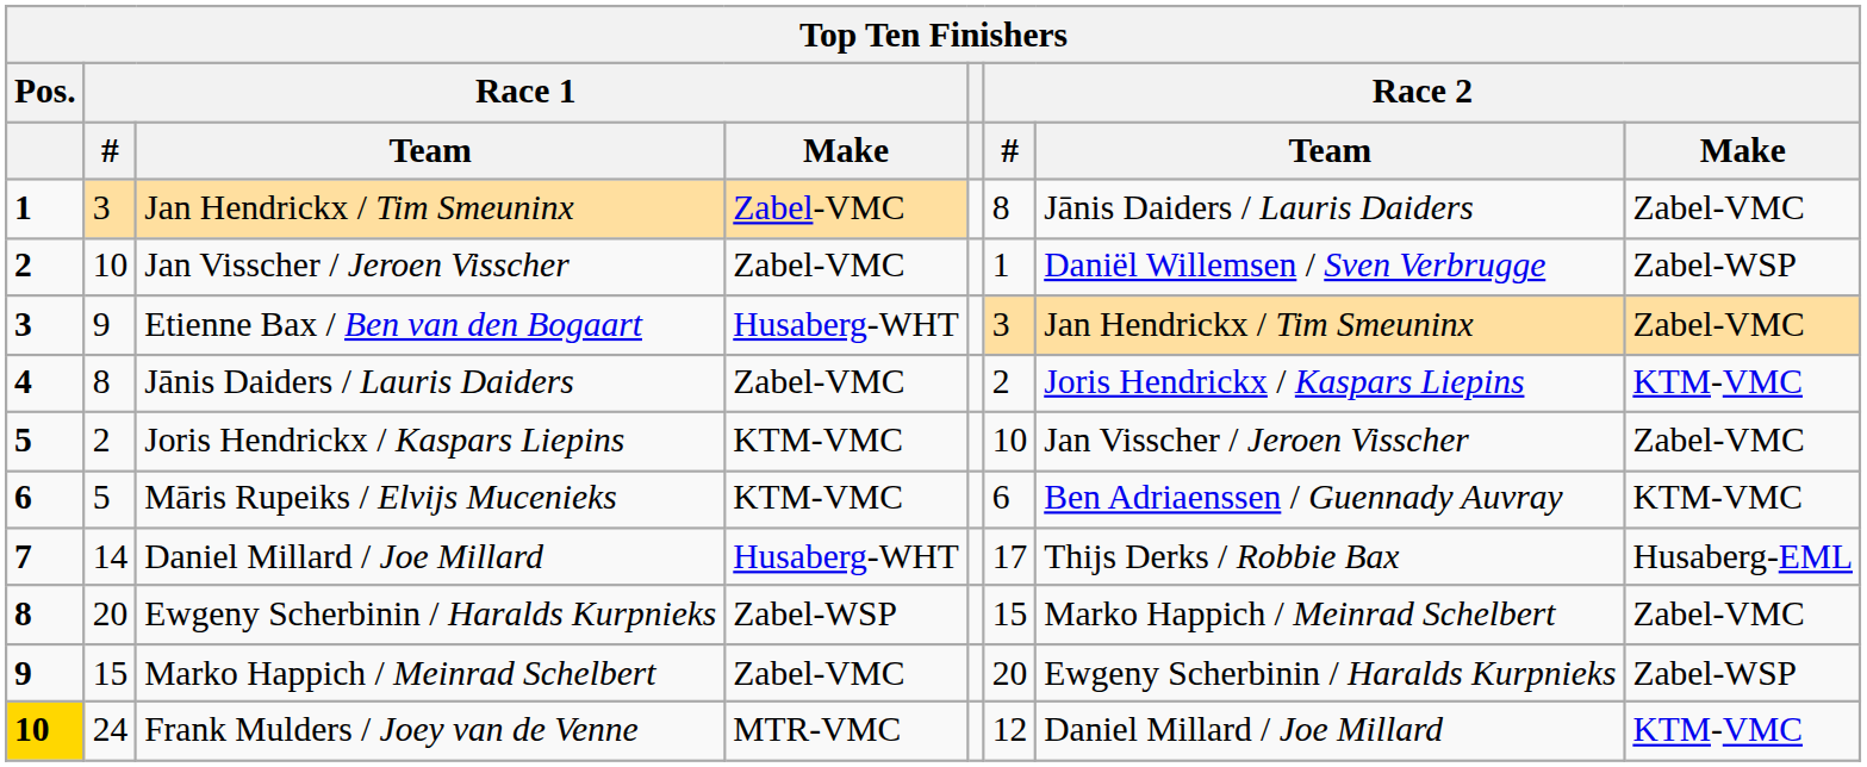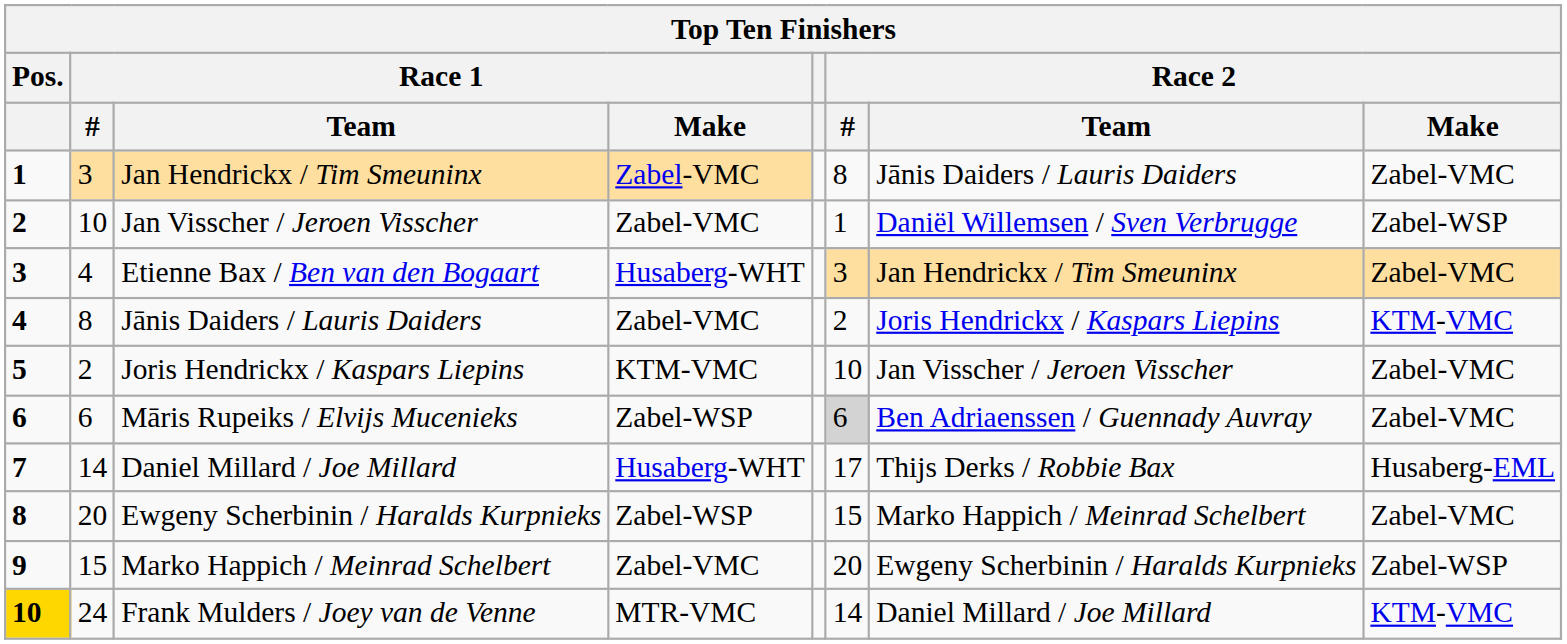 <table class="wikitable" style="font-size: 85%;">
 <tr>
 <th colspan=8>Top Ten Finishers</th>
 </tr>
 <tr>
 <th>Pos.</th>
 <th colspan=3>Race 1</th>
 <th></th>
 <th colspan=3>Race 2</th>
 </tr>
 <tr>
 <th></th>
 <th>#</th>
 <th>Team</th>
 <th>Make</th>
 <th></th>
 <th>#</th>
 <th>Team</th>
 <th>Make</th>
 </tr>
 <tr>
 <td><strong>1</strong></td>
 <td style="background:#ffdf9f;">3</td>
 <td style="background:#ffdf9f;"> Jan Hendrickx / <em>Tim Smeuninx</em></td>
 <td style="background:#ffdf9f;"><a href='#'>Zabel</a>-VMC</td>
 <td></td>
 <td>8</td>
 <td> Jānis Daiders / <em>Lauris Daiders</em></td>
 <td>Zabel-VMC</td>
 </tr>
 <tr>
 <td><strong>2</strong></td>
 <td>10</td>
 <td> Jan Visscher / <em>Jeroen Visscher</em></td>
 <td>Zabel-VMC</td>
 <td></td>
 <td>1</td>
 <td> <a href='#'>Daniël Willemsen</a> / <em><a href='#'>Sven Verbrugge</a></em></td>
 <td>Zabel-WSP</td>
 </tr>
 <tr>
 <td><strong>3</strong></td>
-<td>9</td>
+<td>4</td>
 <td> Etienne Bax / <em><a href='#'>Ben van den Bogaart</a></em></td>
 <td><a href='#'>Husaberg</a>-WHT</td>
 <td></td>
 <td style="background:#ffdf9f;">3</td>
 <td style="background:#ffdf9f;"> Jan Hendrickx / <em>Tim Smeuninx</em></td>
 <td style="background:#ffdf9f;">Zabel-VMC</td>
 </tr>
 <tr>
 <td><strong>4</strong></td>
 <td>8</td>
 <td> Jānis Daiders / <em>Lauris Daiders</em></td>
 <td>Zabel-VMC</td>
 <td></td>
 <td>2</td>
 <td> <a href='#'>Joris Hendrickx</a> /  <em><a href='#'>Kaspars Liepins</a></em></td>
 <td><a href='#'>KTM</a>-<a href='#'>VMC</a></td>
 </tr>
 <tr>
 <td><strong>5</strong></td>
 <td>2</td>
 <td> Joris Hendrickx /  <em>Kaspars Liepins</em></td>
 <td>KTM-VMC</td>
 <td></td>
 <td>10</td>
 <td> Jan Visscher / <em>Jeroen Visscher</em></td>
 <td>Zabel-VMC</td>
 </tr>
 <tr>
 <td><strong>6</strong></td>
-<td>5</td>
+<td>6</td>
 <td> Māris Rupeiks / <em>Elvijs Mucenieks</em></td>
-<td>KTM-VMC</td>
+<td>Zabel-WSP</td>
 <td></td>
-<td>6</td>
+<td style="background: lightgrey;">6</td>
 <td> <a href='#'>Ben Adriaenssen</a> / <em>Guennady Auvray</em></td>
-<td>KTM-VMC</td>
+<td>Zabel-VMC</td>
 </tr>
 <tr>
 <td><strong>7</strong></td>
 <td>14</td>
 <td> Daniel Millard / <em>Joe Millard</em></td>
 <td><a href='#'>Husaberg</a>-WHT</td>
 <td></td>
 <td>17</td>
 <td> Thijs Derks / <em>Robbie Bax</em></td>
 <td>Husaberg-<a href='#'>EML</a></td>
 </tr>
 <tr>
 <td><strong>8</strong></td>
 <td>20</td>
 <td> Ewgeny Scherbinin / <em>Haralds Kurpnieks</em></td>
 <td>Zabel-WSP</td>
 <td></td>
 <td>15</td>
 <td> Marko Happich / <em>Meinrad Schelbert</em></td>
 <td>Zabel-VMC</td>
 </tr>
 <tr>
 <td><strong>9</strong></td>
 <td>15</td>
 <td> Marko Happich / <em>Meinrad Schelbert</em></td>
 <td>Zabel-VMC</td>
 <td></td>
 <td>20</td>
 <td> Ewgeny Scherbinin / <em>Haralds Kurpnieks</em></td>
 <td>Zabel-WSP</td>
 </tr>
 <tr>
 <td style="background: gold;"><strong>10</strong></td>
 <td>24</td>
 <td> Frank Mulders / <em>Joey van de Venne</em></td>
 <td>MTR-VMC</td>
 <td></td>
-<td>12</td>
+<td>14</td>
 <td> Daniel Millard / <em>Joe Millard</em></td>
 <td><a href='#'>KTM</a>-<a href='#'>VMC</a></td>
 </tr>
 </table>
